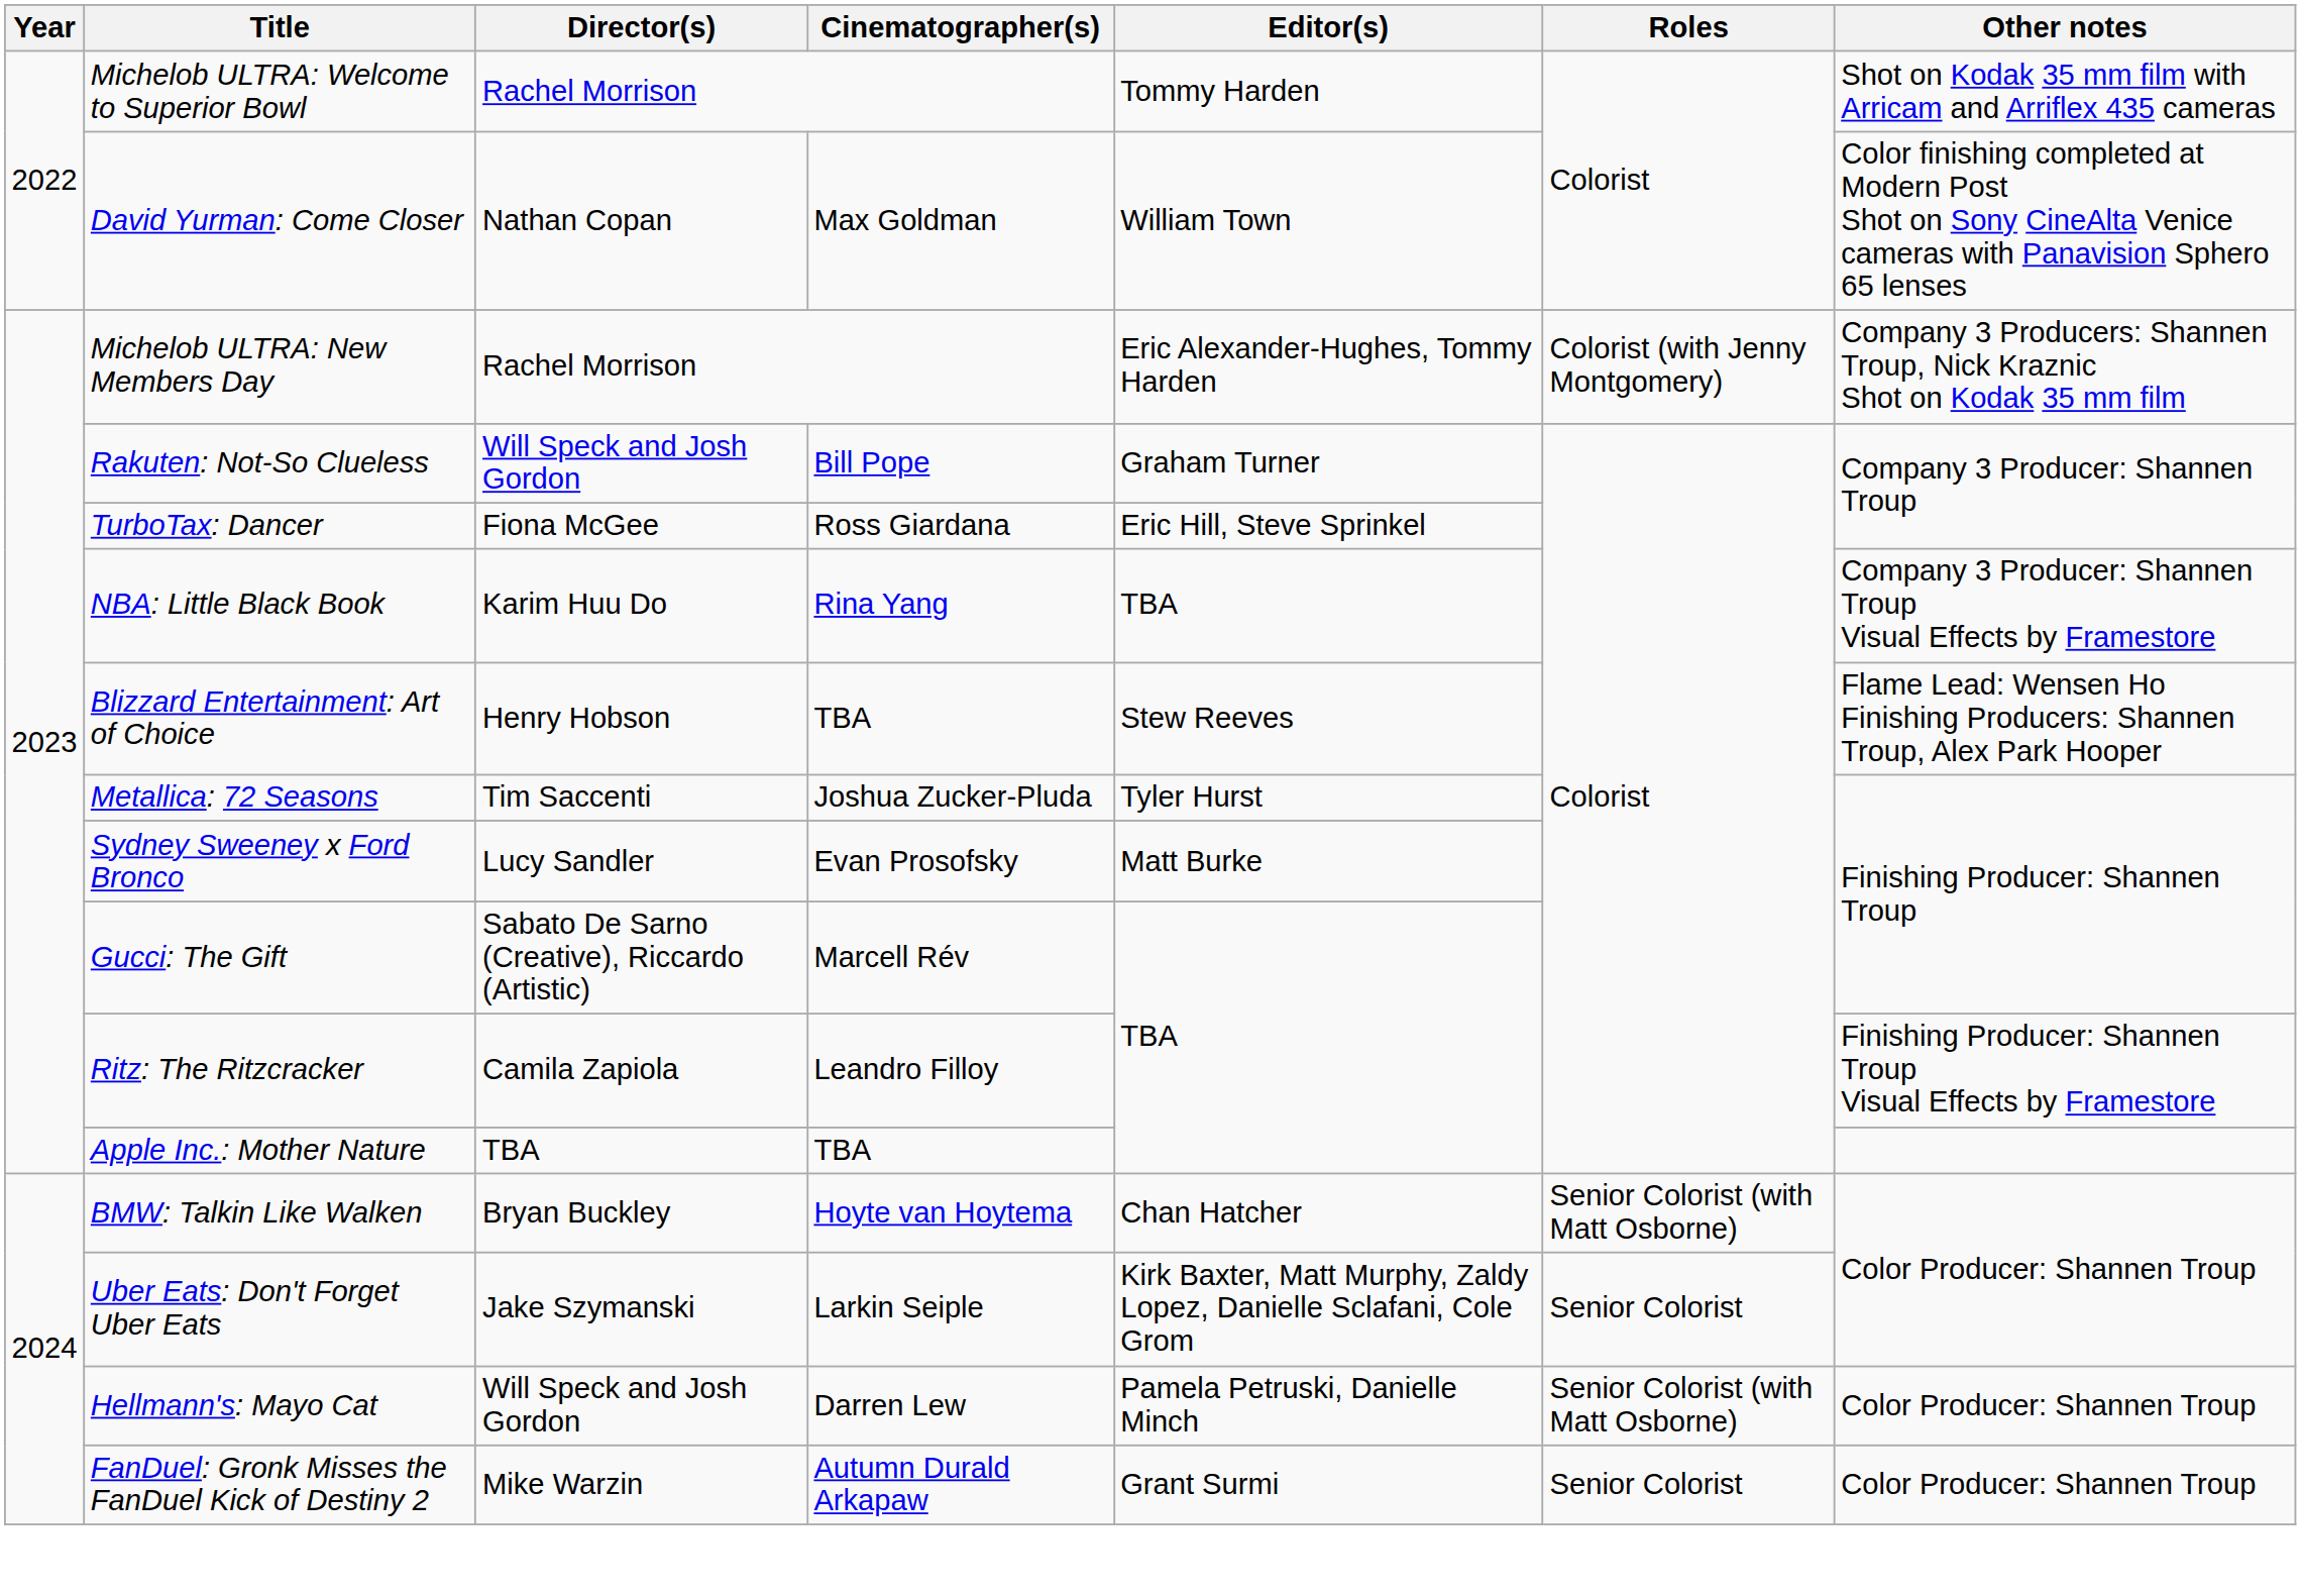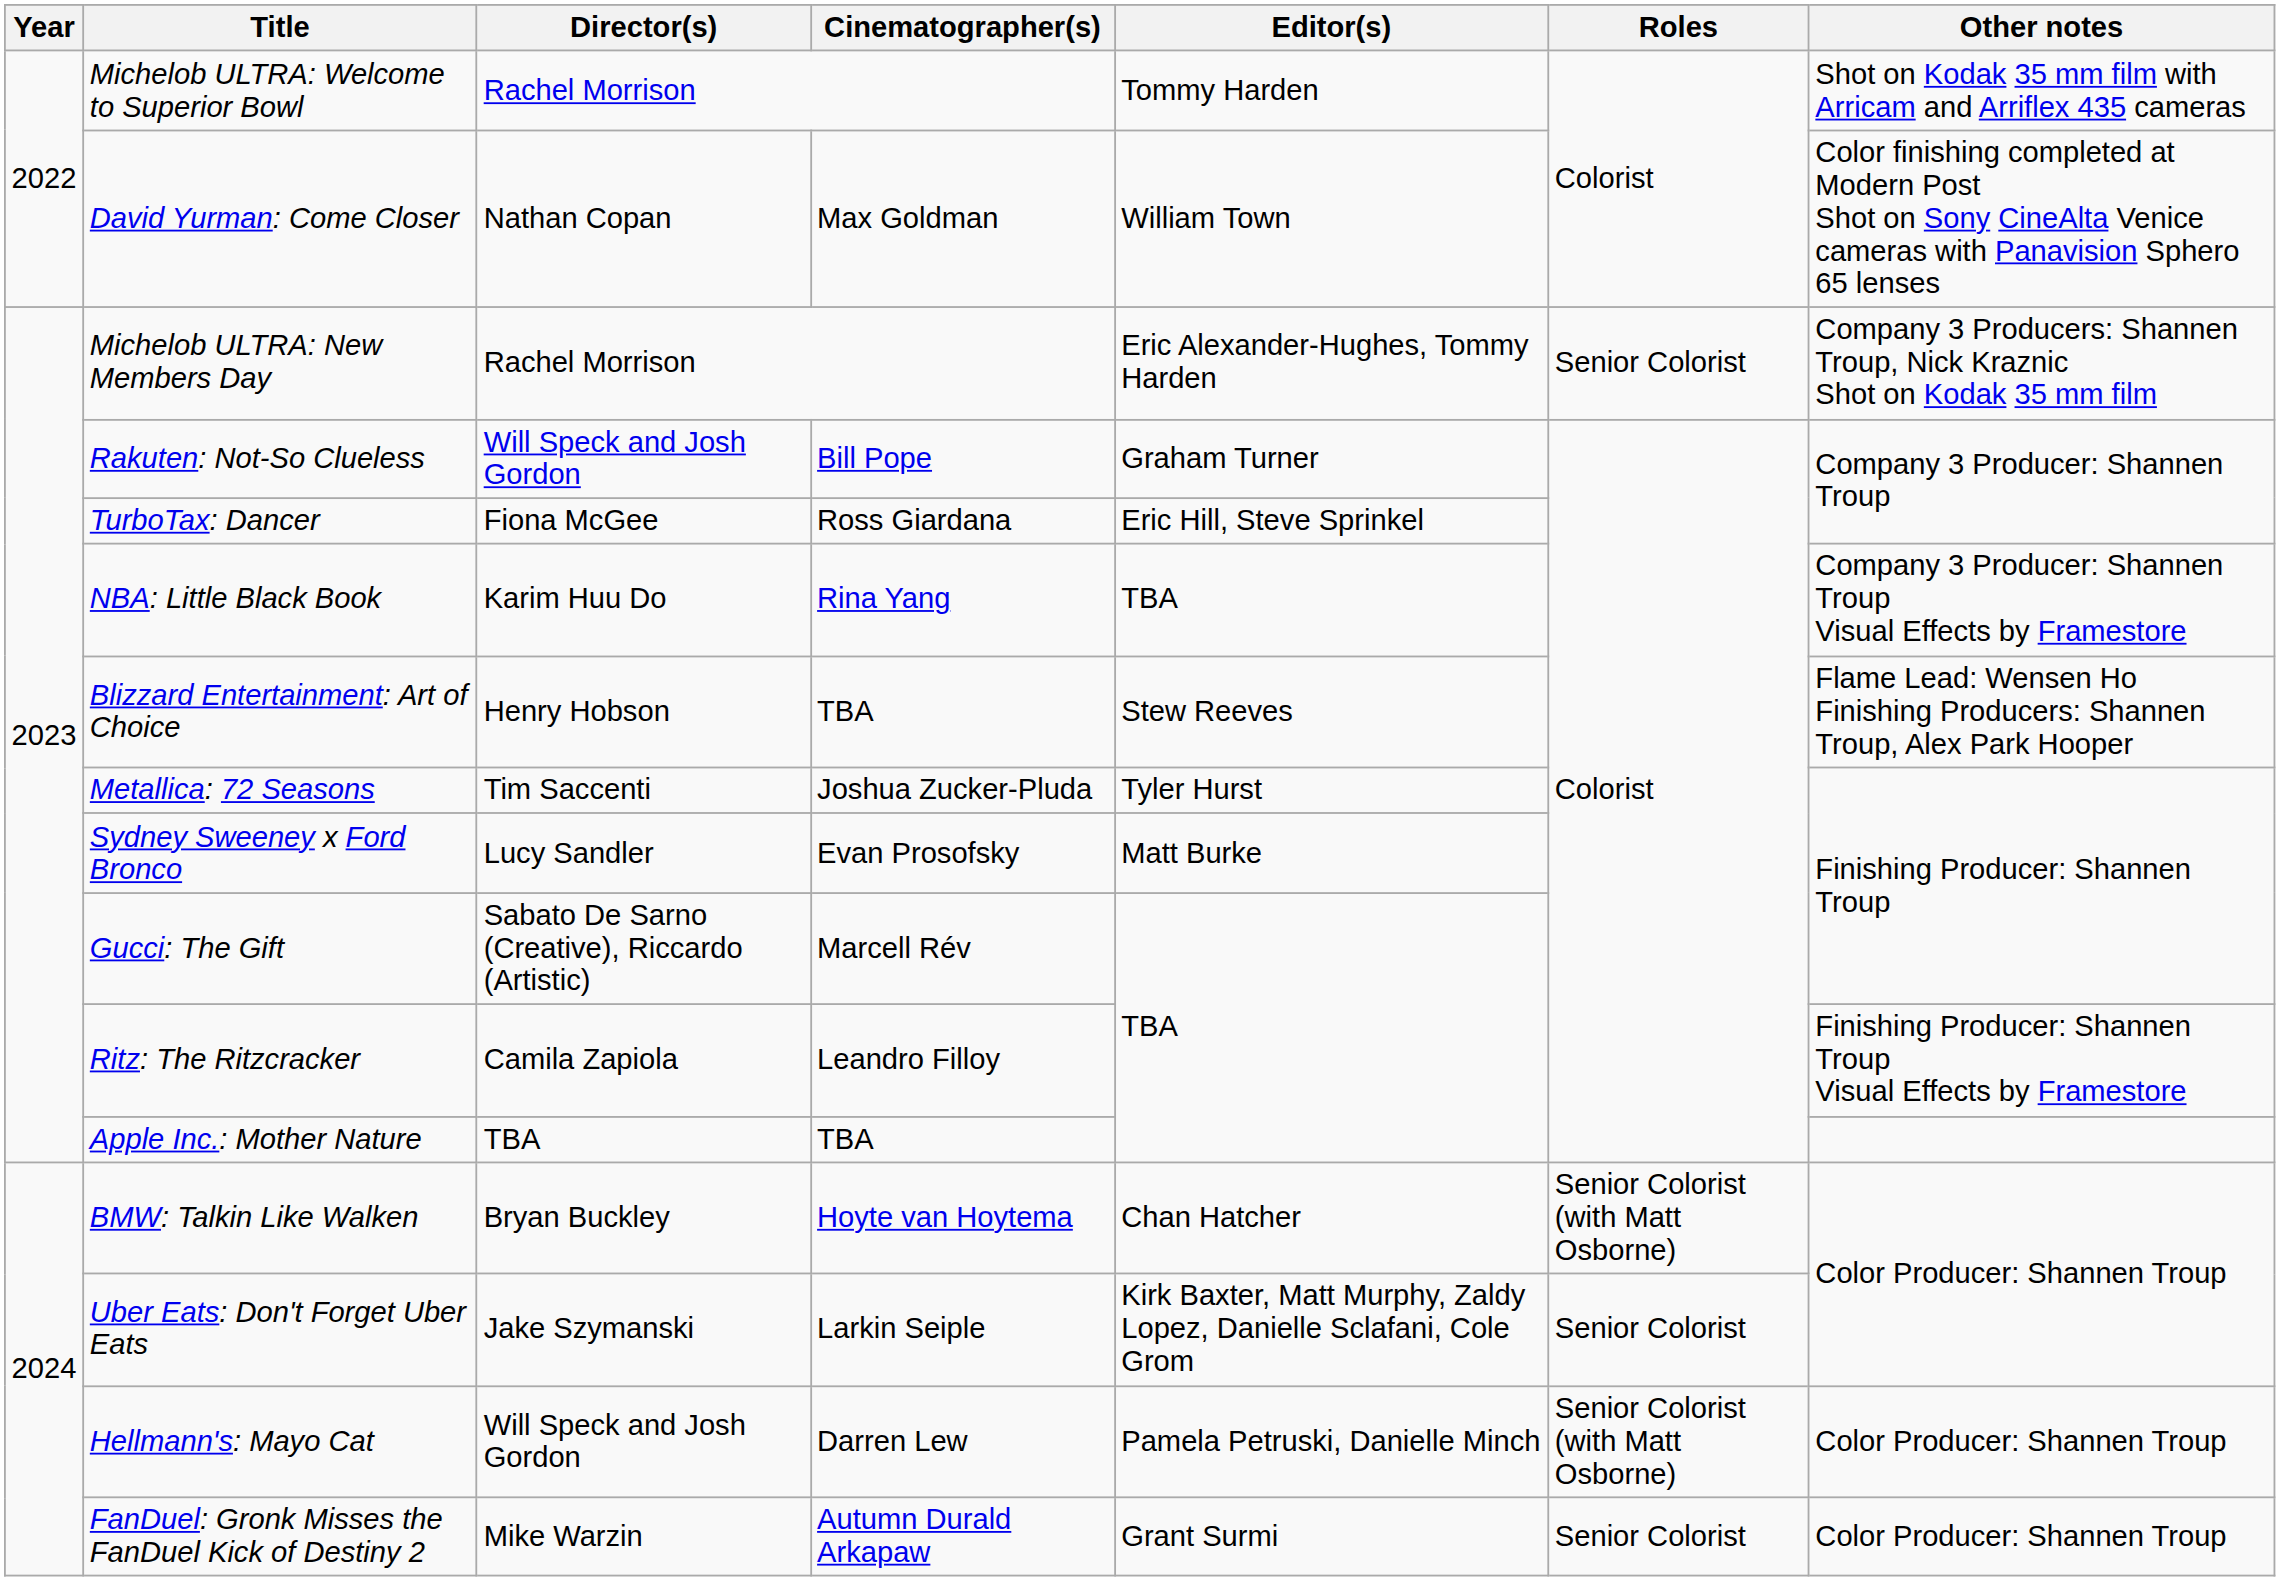 <table class="wikitable">
 <tr>
 <th>Year</th>
 <th>Title</th>
 <th>Director(s)</th>
 <th>Cinematographer(s)</th>
 <th>Editor(s)</th>
 <th>Roles</th>
 <th>Other notes</th>
 </tr>
 <tr>
 <td rowspan="2">2022</td>
 <td><em>Michelob ULTRA: Welcome to Superior Bowl</em></td>
 <td colspan="2"><a href='#'>Rachel Morrison</a></td>
 <td>Tommy Harden</td>
 <td rowspan="2">Colorist</td>
 <td>Shot on <a href='#'>Kodak</a> <a href='#'>35 mm film</a> with <a href='#'>Arricam</a> and <a href='#'>Arriflex 435</a> cameras</td>
 </tr>
 <tr>
 <td><em><a href='#'>David Yurman</a>: Come Closer</em></td>
 <td>Nathan Copan</td>
 <td>Max Goldman</td>
 <td>William Town</td>
 <td>Color finishing completed at Modern Post<br>Shot on <a href='#'>Sony</a> <a href='#'>CineAlta</a> Venice cameras with <a href='#'>Panavision</a> Sphero 65 lenses</td>
 </tr>
 <tr>
 <td rowspan="10">2023</td>
 <td><em>Michelob ULTRA: New Members Day</em></td>
 <td colspan="2">Rachel Morrison</td>
 <td>Eric Alexander-Hughes, Tommy Harden</td>
-<td>Colorist (with Jenny Montgomery)</td>
+<td>Senior Colorist</td>
 <td>Company 3 Producers: Shannen Troup, Nick Kraznic<br>Shot on <a href='#'>Kodak</a> <a href='#'>35 mm film</a></td>
 </tr>
 <tr>
 <td><em><a href='#'>Rakuten</a>: Not-So Clueless</em></td>
 <td><a href='#'>Will Speck and Josh Gordon</a></td>
 <td><a href='#'>Bill Pope</a></td>
 <td>Graham Turner</td>
 <td rowspan="9">Colorist</td>
 <td rowspan="2">Company 3 Producer: Shannen Troup</td>
 </tr>
 <tr>
 <td><em><a href='#'>TurboTax</a>: Dancer</em></td>
 <td>Fiona McGee</td>
 <td>Ross Giardana</td>
 <td>Eric Hill, Steve Sprinkel</td>
 </tr>
 <tr>
 <td><em><a href='#'>NBA</a>: Little Black Book</em></td>
 <td>Karim Huu Do</td>
 <td><a href='#'>Rina Yang</a></td>
 <td>TBA</td>
 <td>Company 3 Producer: Shannen Troup<br>Visual Effects by <a href='#'>Framestore</a></td>
 </tr>
 <tr>
 <td><em><a href='#'>Blizzard Entertainment</a>: Art of Choice</em></td>
 <td>Henry Hobson</td>
 <td>TBA</td>
 <td>Stew Reeves</td>
 <td>Flame Lead: Wensen Ho<br>Finishing Producers: Shannen Troup, Alex Park Hooper</td>
 </tr>
 <tr>
 <td><em><a href='#'>Metallica</a>: <a href='#'>72 Seasons</a></em></td>
 <td>Tim Saccenti</td>
 <td>Joshua Zucker-Pluda</td>
 <td>Tyler Hurst</td>
 <td rowspan="3">Finishing Producer: Shannen Troup</td>
 </tr>
 <tr>
 <td><em><a href='#'>Sydney Sweeney</a> x <a href='#'>Ford Bronco</a></em></td>
 <td>Lucy Sandler</td>
 <td>Evan Prosofsky</td>
 <td>Matt Burke</td>
 </tr>
 <tr>
 <td><em><a href='#'>Gucci</a>: The Gift</em></td>
 <td>Sabato De Sarno (Creative), Riccardo (Artistic)</td>
 <td>Marcell Rév</td>
 <td rowspan="3">TBA</td>
 </tr>
 <tr>
 <td><em><a href='#'>Ritz</a>: The Ritzcracker</em></td>
 <td>Camila Zapiola</td>
 <td>Leandro Filloy</td>
 <td>Finishing Producer: Shannen Troup<br>Visual Effects by <a href='#'>Framestore</a></td>
 </tr>
 <tr>
 <td><em><a href='#'>Apple Inc.</a>: Mother Nature</em></td>
 <td>TBA</td>
 <td>TBA</td>
 <td></td>
 </tr>
 <tr>
 <td rowspan="4">2024</td>
 <td><em><a href='#'>BMW</a>: Talkin Like Walken</em></td>
 <td>Bryan Buckley</td>
 <td><a href='#'>Hoyte van Hoytema</a></td>
 <td>Chan Hatcher</td>
 <td>Senior Colorist (with Matt Osborne)</td>
 <td rowspan="2">Color Producer: Shannen Troup</td>
 </tr>
 <tr>
 <td><em><a href='#'>Uber Eats</a>: Don't Forget Uber Eats</em></td>
 <td>Jake Szymanski</td>
 <td>Larkin Seiple</td>
 <td>Kirk Baxter, Matt Murphy, Zaldy Lopez, Danielle Sclafani, Cole Grom</td>
 <td>Senior Colorist</td>
 </tr>
 <tr>
 <td><em><a href='#'>Hellmann's</a>: Mayo Cat</em></td>
 <td>Will Speck and Josh Gordon</td>
 <td>Darren Lew</td>
 <td>Pamela Petruski, Danielle Minch</td>
 <td>Senior Colorist (with Matt Osborne)</td>
 <td>Color Producer: Shannen Troup</td>
 </tr>
 <tr>
 <td><em><a href='#'>FanDuel</a>: Gronk Misses the FanDuel Kick of Destiny 2</em></td>
 <td>Mike Warzin</td>
 <td><a href='#'>Autumn Durald Arkapaw</a></td>
 <td>Grant Surmi</td>
 <td>Senior Colorist</td>
 <td>Color Producer: Shannen Troup</td>
 </tr>
 </table>
